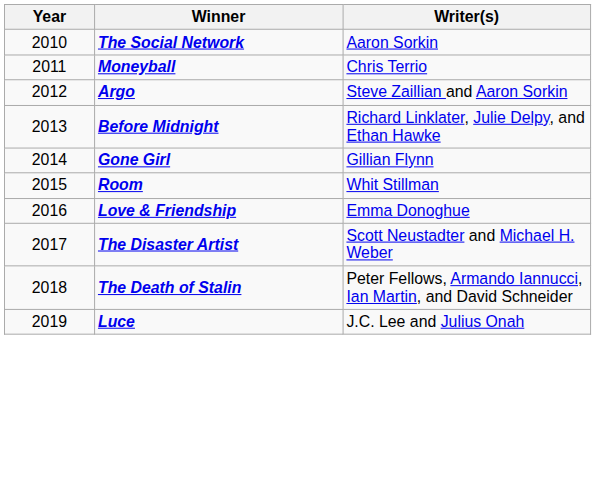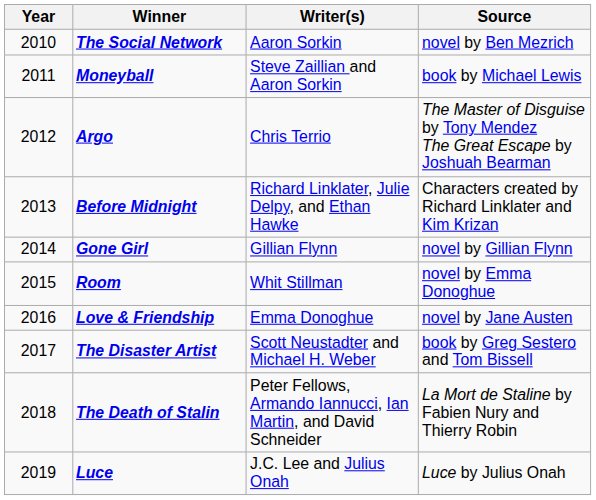 <table class="wikitable" width="95%" cellpadding="5">
 <tr>
 <th width="100">Year</th>
 <th width="300">Winner</th>
 <th width="300">Writer(s)</th>
+<th width="300">Source</th>
 </tr>
 <tr>
 <td style="text-align:center;">2010</td>
 <td><strong><em><a href='#'>The Social Network</a></em></strong></td>
 <td><a href='#'>Aaron Sorkin</a></td>
+<td><a href='#'>novel</a> by <a href='#'>Ben Mezrich</a></td>
 </tr>
 <tr>
 <td style="text-align:center;">2011</td>
 <td><strong><em><a href='#'>Moneyball</a></em></strong></td>
-<td><a href='#'>Chris Terrio</a></td>
+<td><a href='#'>Steve Zaillian </a> and <a href='#'>Aaron Sorkin</a></td>
+<td><a href='#'>book</a> by <a href='#'>Michael Lewis</a></td>
 </tr>
 <tr>
 <td style="text-align:center;">2012</td>
 <td><strong><em><a href='#'>Argo</a></em></strong></td>
-<td><a href='#'>Steve Zaillian </a> and <a href='#'>Aaron Sorkin</a></td>
+<td><a href='#'>Chris Terrio</a></td>
+<td><em>The Master of Disguise</em> by <a href='#'>Tony Mendez</a><br><em>The Great Escape</em> by <a href='#'>Joshuah Bearman</a></td>
 </tr>
 <tr>
 <td style="text-align:center;">2013</td>
 <td><strong><em><a href='#'>Before Midnight</a></em></strong></td>
 <td><a href='#'>Richard Linklater</a>, <a href='#'>Julie Delpy</a>, and <a href='#'>Ethan Hawke</a></td>
+<td>Characters created by Richard Linklater and <a href='#'>Kim Krizan</a></td>
 </tr>
 <tr>
 <td style="text-align:center;">2014</td>
 <td><strong><em><a href='#'>Gone Girl</a></em></strong></td>
 <td><a href='#'>Gillian Flynn</a></td>
+<td><a href='#'>novel</a> by <a href='#'>Gillian Flynn</a></td>
 </tr>
 <tr>
 <td style="text-align:center;">2015</td>
 <td><strong><em><a href='#'>Room</a></em></strong></td>
 <td><a href='#'>Whit Stillman</a></td>
+<td><a href='#'>novel</a> by <a href='#'>Emma Donoghue</a></td>
 </tr>
 <tr>
 <td style="text-align:center;">2016</td>
 <td><strong><em><a href='#'>Love & Friendship</a></em></strong></td>
 <td><a href='#'>Emma Donoghue</a></td>
+<td><a href='#'>novel</a> by <a href='#'>Jane Austen</a></td>
 </tr>
 <tr>
 <td style="text-align:center;">2017</td>
 <td><strong><em><a href='#'>The Disaster Artist</a></em></strong></td>
 <td><a href='#'>Scott Neustadter</a> and <a href='#'>Michael H. Weber</a></td>
+<td><a href='#'>book</a> by <a href='#'>Greg Sestero</a> and <a href='#'>Tom Bissell</a></td>
 </tr>
 <tr>
 <td style="text-align:center;">2018</td>
 <td><strong><em><a href='#'>The Death of Stalin</a></em></strong></td>
 <td>Peter Fellows, <a href='#'>Armando Iannucci</a>, <a href='#'>Ian Martin</a>, and David Schneider</td>
+<td><em>La Mort de Staline</em> by Fabien Nury and Thierry Robin</td>
 </tr>
 <tr>
 <td style="text-align:center;">2019</td>
 <td><strong><em><a href='#'>Luce</a></em></strong></td>
 <td>J.C. Lee and <a href='#'>Julius Onah</a></td>
+<td><em>Luce</em> by Julius Onah</td>
 </tr>
 </table>
